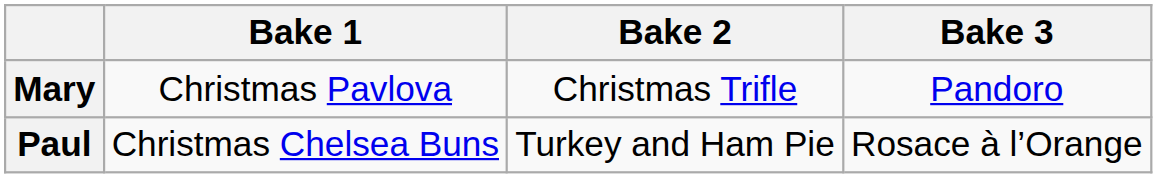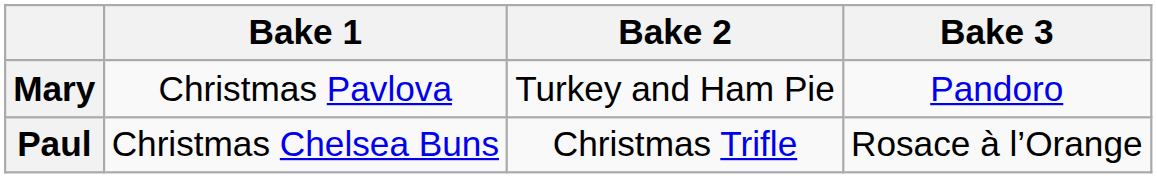 <table class="wikitable" style="text-align:center;">
 <tr>
 <th scope="col"></th>
 <th scope="col">Bake 1</th>
 <th scope="col">Bake 2</th>
 <th scope="col">Bake 3</th>
 </tr>
 <tr>
 <th scope="row">Mary</th>
 <td>Christmas <a href='#'>Pavlova</a></td>
-<td>Christmas <a href='#'>Trifle</a></td>
+<td>Turkey and Ham Pie</td>
 <td><a href='#'>Pandoro</a></td>
 </tr>
 <tr>
 <th scope="row">Paul</th>
 <td>Christmas <a href='#'>Chelsea Buns</a></td>
-<td>Turkey and Ham Pie</td>
+<td>Christmas <a href='#'>Trifle</a></td>
 <td>Rosace à l’Orange</td>
 </tr>
 </table>
